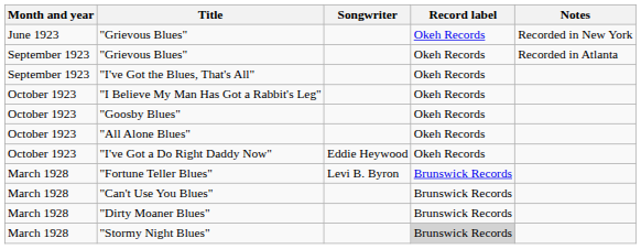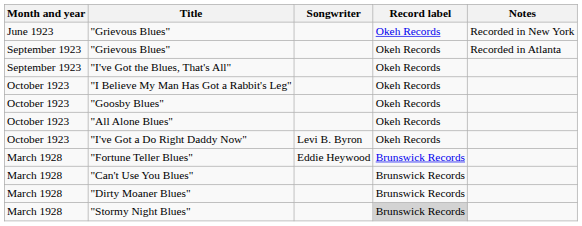 <table class="wikitable sortable">
 <tr>
 <th>Month and year</th>
 <th>Title</th>
 <th>Songwriter</th>
 <th>Record label</th>
 <th>Notes</th>
 </tr>
 <tr>
 <td>June 1923</td>
 <td>"Grievous Blues"</td>
 <td></td>
 <td style="text-align:left;"><a href='#'>Okeh Records</a></td>
 <td>Recorded in New York</td>
 </tr>
 <tr>
 <td>September 1923</td>
 <td>"Grievous Blues"</td>
 <td></td>
 <td style="text-align:left;">Okeh Records</td>
 <td>Recorded in Atlanta</td>
 </tr>
 <tr>
 <td>September 1923</td>
 <td>"I've Got the Blues, That's All"</td>
 <td></td>
 <td style="text-align:left;">Okeh Records</td>
 <td></td>
 </tr>
 <tr>
 <td>October 1923</td>
 <td>"I Believe My Man Has Got a Rabbit's Leg"</td>
 <td></td>
 <td style="text-align:left;">Okeh Records</td>
 <td></td>
 </tr>
 <tr>
 <td>October 1923</td>
 <td>"Goosby Blues"</td>
 <td></td>
 <td style="text-align:left;">Okeh Records</td>
 <td></td>
 </tr>
 <tr>
 <td>October 1923</td>
 <td>"All Alone Blues"</td>
 <td></td>
 <td style="text-align:left;">Okeh Records</td>
 <td></td>
 </tr>
 <tr>
 <td>October 1923</td>
 <td>"I've Got a Do Right Daddy Now"</td>
-<td>Eddie Heywood</td>
+<td>Levi B. Byron</td>
 <td style="text-align:left;">Okeh Records</td>
 <td></td>
 </tr>
 <tr>
 <td>March 1928</td>
 <td>"Fortune Teller Blues"</td>
-<td>Levi B. Byron</td>
+<td>Eddie Heywood</td>
 <td style="text-align:left;"><a href='#'>Brunswick Records</a></td>
 <td></td>
 </tr>
 <tr>
 <td>March 1928</td>
 <td>"Can't Use You Blues"</td>
 <td></td>
 <td style="text-align:left;">Brunswick Records</td>
 <td></td>
 </tr>
 <tr>
 <td>March 1928</td>
 <td>"Dirty Moaner Blues"</td>
 <td></td>
 <td style="text-align:left;">Brunswick Records</td>
 <td></td>
 </tr>
 <tr>
 <td>March 1928</td>
 <td>"Stormy Night Blues"</td>
 <td></td>
 <td style="background: lightgrey; text-align:left;">Brunswick Records</td>
 <td></td>
 </tr>
 </table>
